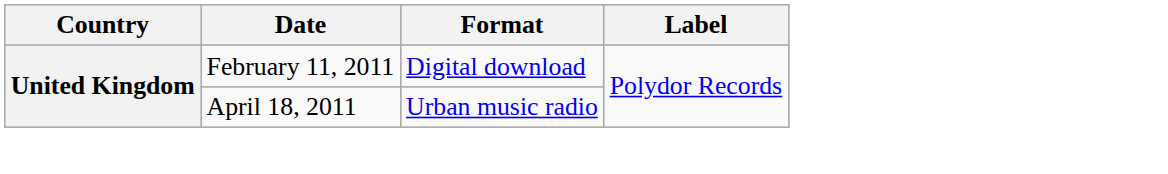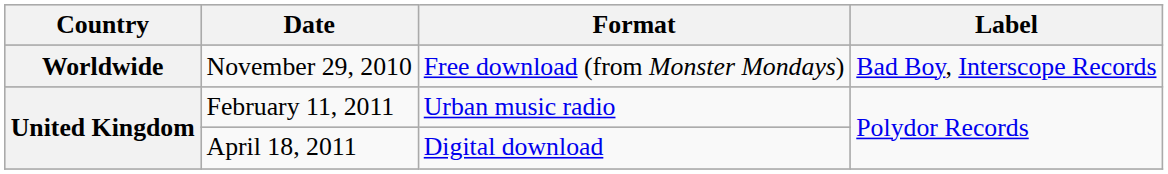 <table class="wikitable plainrowheaders">
 <tr>
 <th scope="col">Country</th>
 <th>Date</th>
 <th>Format</th>
 <th>Label</th>
 </tr>
 <tr>
+<th scope="row">Worldwide</th>
+<td>November 29, 2010</td>
+<td><a href='#'>Free download</a> (from <em>Monster Mondays</em>)</td>
+<td><a href='#'>Bad Boy</a>, <a href='#'>Interscope Records</a></td>
+</tr>
+<tr>
 <th scope="row" rowspan="2">United Kingdom</th>
 <td>February 11, 2011</td>
-<td><a href='#'>Digital download</a></td>
+<td><a href='#'>Urban music radio</a></td>
 <td rowspan="2"><a href='#'>Polydor Records</a></td>
 </tr>
 <tr>
 <td>April 18, 2011</td>
-<td><a href='#'>Urban music radio</a></td>
+<td><a href='#'>Digital download</a></td>
 </tr>
 </table>
